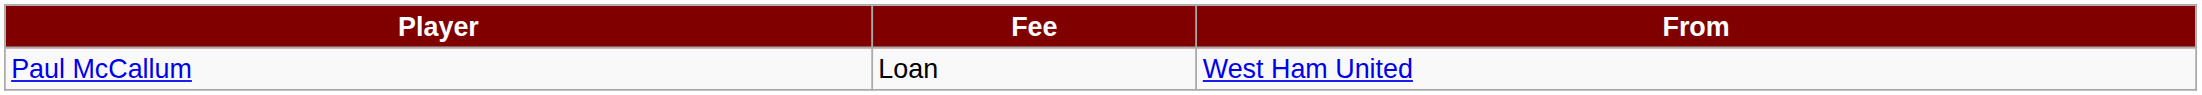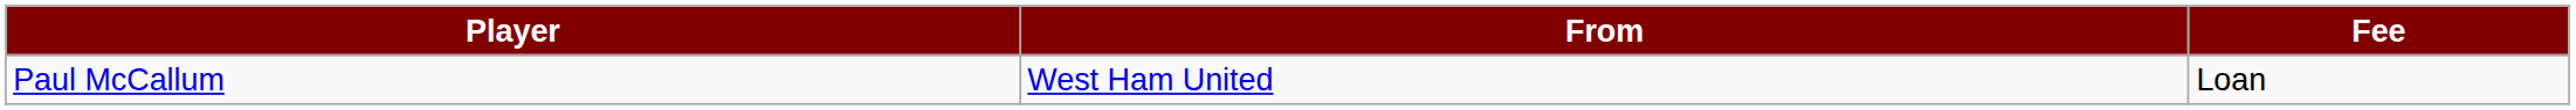 <table class="wikitable" style="text-align:left; font-size:95%;width:98%;">
 <tr>
 <th style="background:maroon; color:white;">Player</th>
+<th style="background:maroon; color:white;">From</th>
 <th style="background:maroon; color:white;">Fee</th>
-<th style="background:maroon; color:white;">From</th>
 </tr>
 <tr>
 <td> <a href='#'>Paul McCallum</a></td>
+<td> <a href='#'>West Ham United</a></td>
 <td>Loan</td>
-<td> <a href='#'>West Ham United</a></td>
 </tr>
 </table>
